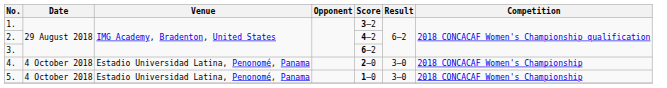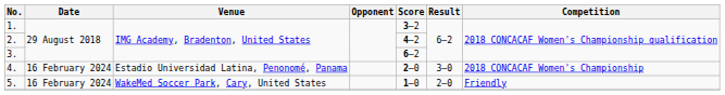 <table class="wikitable">
 <tr>
 <th>No.</th>
 <th>Date</th>
 <th>Venue</th>
 <th>Opponent</th>
 <th>Score</th>
 <th>Result</th>
 <th>Competition</th>
 </tr>
 <tr>
 <td>1.</td>
 <td rowspan=3>29 August 2018</td>
 <td rowspan=3><a href='#'>IMG Academy</a>, <a href='#'>Bradenton</a>, <a href='#'>United States</a></td>
 <td rowspan=3></td>
 <td align=center><strong>3</strong>–2</td>
 <td rowspan=3 align=center>6–2</td>
 <td rowspan=3><a href='#'>2018 CONCACAF Women's Championship qualification</a></td>
 </tr>
 <tr>
 <td>2.</td>
 <td align=center><strong>4</strong>–2</td>
 </tr>
 <tr>
 <td>3.</td>
 <td align=center><strong>6</strong>–2</td>
 </tr>
 <tr>
 <td>4.</td>
-<td>4 October 2018</td>
+<td>16 February 2024</td>
 <td>Estadio Universidad Latina, <a href='#'>Penonomé</a>, <a href='#'>Panama</a></td>
 <td></td>
 <td align=center><strong>2</strong>–0</td>
 <td align=center>3–0</td>
 <td><a href='#'>2018 CONCACAF Women's Championship</a></td>
 </tr>
 <tr>
 <td>5.</td>
-<td>4 October 2018</td>
-<td>Estadio Universidad Latina, <a href='#'>Penonomé</a>, <a href='#'>Panama</a></td>
+<td>16 February 2024</td>
+<td><a href='#'>WakeMed Soccer Park</a>, <a href='#'>Cary</a>, United States</td>
 <td></td>
 <td align=center><strong>1</strong>–0</td>
-<td align=center>3–0</td>
-<td><a href='#'>2018 CONCACAF Women's Championship</a></td>
+<td align=center>2–0</td>
+<td><a href='#'>Friendly</a></td>
 </tr>
 <tr>
 </tr>
 </table>
